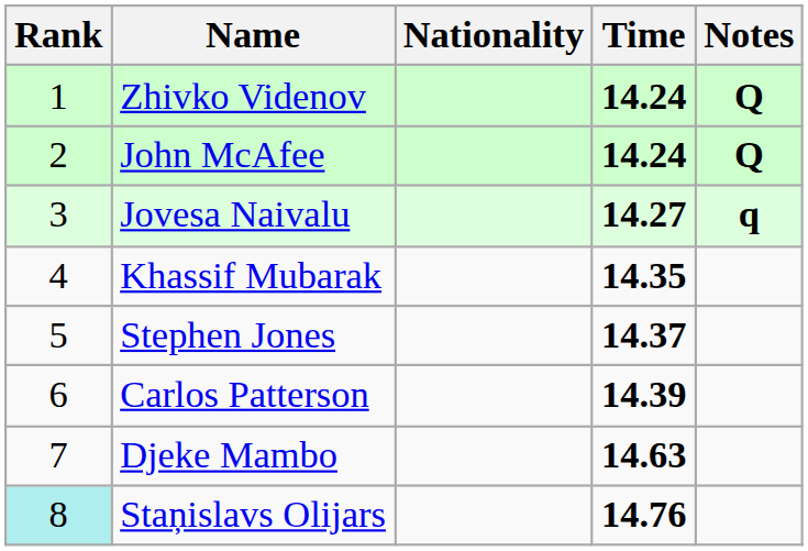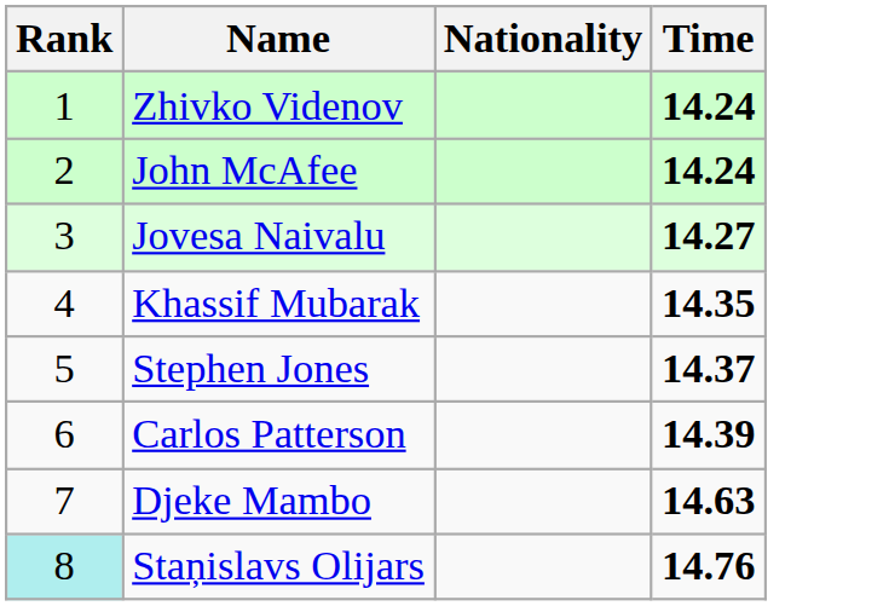 <table class="wikitable sortable" style="text-align:center">
 <tr>
 <th>Rank</th>
 <th>Name</th>
 <th>Nationality</th>
 <th>Time</th>
-<th>Notes</th>
 </tr>
 <tr bgcolor=ccffcc>
 <td>1</td>
 <td align=left><a href='#'>Zhivko Videnov</a></td>
 <td align=left></td>
 <td><strong>14.24</strong></td>
-<td><strong>Q</strong></td>
 </tr>
 <tr bgcolor=ccffcc>
 <td>2</td>
 <td align=left><a href='#'>John McAfee</a></td>
 <td align=left></td>
 <td><strong>14.24</strong></td>
-<td><strong>Q</strong></td>
 </tr>
 <tr bgcolor=ddffdd>
 <td>3</td>
 <td align=left><a href='#'>Jovesa Naivalu</a></td>
 <td align=left></td>
 <td><strong>14.27</strong></td>
-<td><strong>q</strong></td>
 </tr>
 <tr>
 <td>4</td>
 <td align=left><a href='#'>Khassif Mubarak</a></td>
 <td align=left></td>
 <td><strong>14.35</strong></td>
-<td></td>
 </tr>
 <tr>
 <td>5</td>
 <td align=left><a href='#'>Stephen Jones</a></td>
 <td align=left></td>
 <td><strong>14.37</strong></td>
-<td></td>
 </tr>
 <tr>
 <td>6</td>
 <td align=left><a href='#'>Carlos Patterson</a></td>
 <td align=left></td>
 <td><strong>14.39</strong></td>
-<td></td>
 </tr>
 <tr>
 <td>7</td>
 <td align=left><a href='#'>Djeke Mambo</a></td>
 <td align=left></td>
 <td><strong>14.63</strong></td>
-<td></td>
 </tr>
 <tr>
 <td style="background: paleturquoise;">8</td>
 <td align=left><a href='#'>Staņislavs Olijars</a></td>
 <td align=left></td>
 <td><strong>14.76</strong></td>
-<td></td>
 </tr>
 </table>
